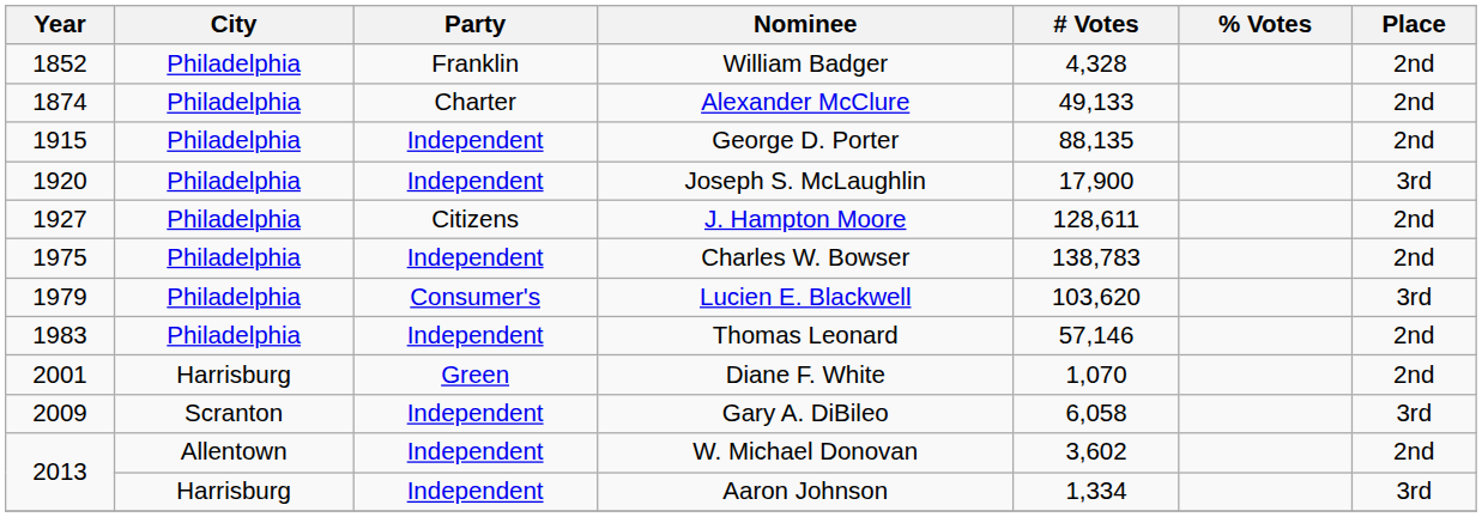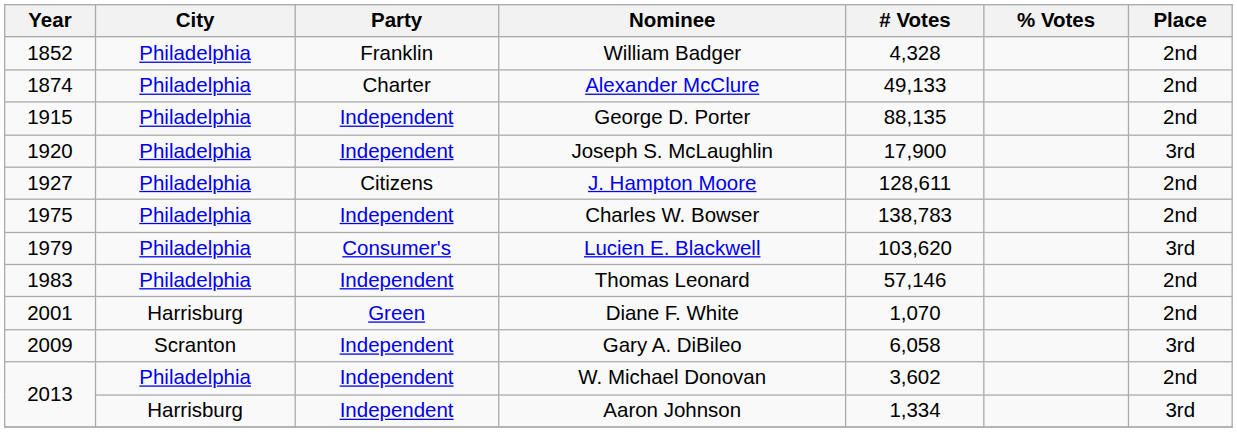 <table class="wikitable sortable mw-collapsible" style="text-align:center; width:60em;">
 <tr style="background:lightgrey;">
 <th>Year</th>
 <th>City</th>
 <th>Party</th>
 <th>Nominee</th>
 <th># Votes</th>
 <th>% Votes</th>
 <th>Place</th>
 </tr>
 <tr>
 <td>1852</td>
 <td><a href='#'>Philadelphia</a></td>
 <td>Franklin</td>
 <td>William Badger</td>
 <td>4,328</td>
 <td></td>
 <td>2nd</td>
 </tr>
 <tr>
 <td>1874</td>
 <td><a href='#'>Philadelphia</a></td>
 <td>Charter</td>
 <td><a href='#'>Alexander McClure</a></td>
 <td>49,133</td>
 <td></td>
 <td>2nd</td>
 </tr>
 <tr>
 <td>1915</td>
 <td><a href='#'>Philadelphia</a></td>
 <td><a href='#'>Independent</a></td>
 <td>George D. Porter</td>
 <td>88,135</td>
 <td></td>
 <td>2nd</td>
 </tr>
 <tr>
 <td>1920</td>
 <td><a href='#'>Philadelphia</a></td>
 <td><a href='#'>Independent</a></td>
 <td>Joseph S. McLaughlin</td>
 <td>17,900</td>
 <td></td>
 <td>3rd</td>
 </tr>
 <tr>
 <td>1927</td>
 <td><a href='#'>Philadelphia</a></td>
 <td>Citizens</td>
 <td><a href='#'>J. Hampton Moore</a></td>
 <td>128,611</td>
 <td></td>
 <td>2nd</td>
 </tr>
 <tr>
 <td>1975</td>
 <td><a href='#'>Philadelphia</a></td>
 <td><a href='#'>Independent</a></td>
 <td>Charles W. Bowser</td>
 <td>138,783</td>
 <td></td>
 <td>2nd</td>
 </tr>
 <tr>
 <td>1979</td>
 <td><a href='#'>Philadelphia</a></td>
 <td><a href='#'>Consumer's</a></td>
 <td><a href='#'>Lucien E. Blackwell</a></td>
 <td>103,620</td>
 <td></td>
 <td>3rd</td>
 </tr>
 <tr>
 <td>1983</td>
 <td><a href='#'>Philadelphia</a></td>
 <td><a href='#'>Independent</a></td>
 <td>Thomas Leonard</td>
 <td>57,146</td>
 <td></td>
 <td>2nd</td>
 </tr>
 <tr>
 <td>2001</td>
 <td>Harrisburg</td>
 <td><a href='#'>Green</a></td>
 <td>Diane F. White</td>
 <td>1,070</td>
 <td></td>
 <td>2nd</td>
 </tr>
 <tr>
 <td>2009</td>
 <td>Scranton</td>
 <td><a href='#'>Independent</a></td>
 <td>Gary A. DiBileo</td>
 <td>6,058</td>
 <td></td>
 <td>3rd</td>
 </tr>
 <tr>
 <td rowspan="2">2013</td>
-<td>Allentown</td>
+<td><a href='#'>Philadelphia</a></td>
 <td><a href='#'>Independent</a></td>
 <td>W. Michael Donovan</td>
 <td>3,602</td>
 <td></td>
 <td>2nd</td>
 </tr>
 <tr>
 <td>Harrisburg</td>
 <td><a href='#'>Independent</a></td>
 <td>Aaron Johnson</td>
 <td>1,334</td>
 <td></td>
 <td>3rd</td>
 </tr>
 <tr>
 </tr>
 </table>
